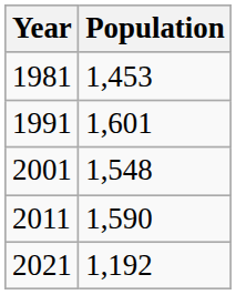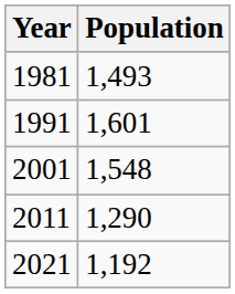 <table class="wikitable">
 <tr>
 <th>Year</th>
 <th>Population</th>
 </tr>
 <tr>
 <td>1981</td>
-<td>1,453</td>
+<td>1,493</td>
 </tr>
 <tr>
 <td>1991</td>
 <td>1,601</td>
 </tr>
 <tr>
 <td>2001</td>
 <td>1,548</td>
 </tr>
 <tr>
 <td>2011</td>
-<td>1,590</td>
+<td>1,290</td>
 </tr>
 <tr>
 <td>2021</td>
 <td>1,192</td>
 </tr>
 </table>
